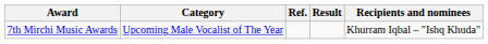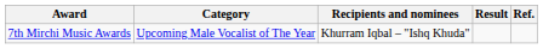 <table class="wikitable sortable">
 <tr>
 <th>Award</th>
 <th>Category</th>
+<th>Recipients and nominees</th>
+<th>Result</th>
 <th>Ref.</th>
-<th>Result</th>
-<th>Recipients and nominees</th>
 </tr>
 <tr>
 <td><a href='#'>7th Mirchi Music Awards</a></td>
 <td><a href='#'>Upcoming Male Vocalist of The Year</a></td>
+<td>Khurram Iqbal – "Ishq Khuda"</td>
 <td></td>
 <td></td>
-<td>Khurram Iqbal – "Ishq Khuda"</td>
 </tr>
 </table>
